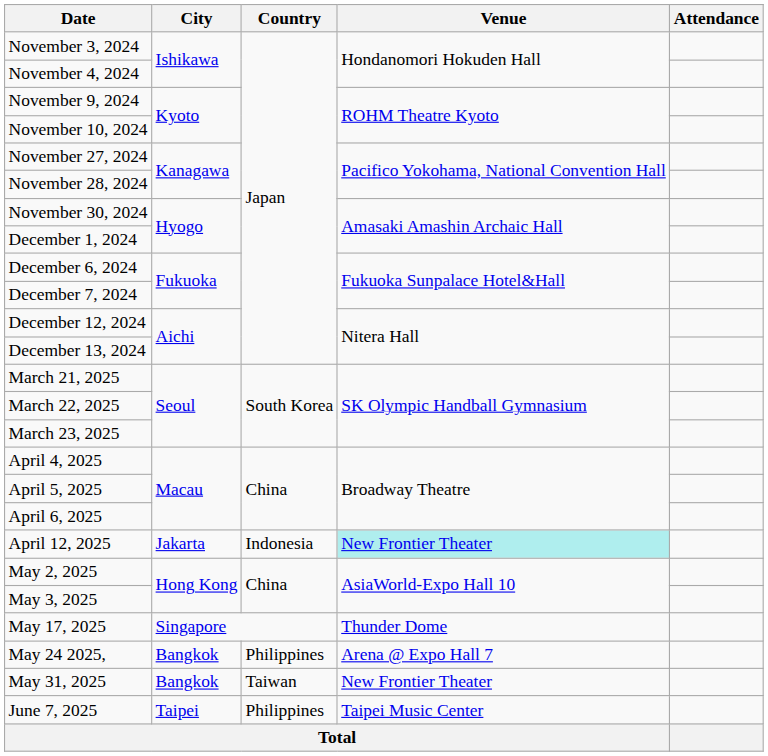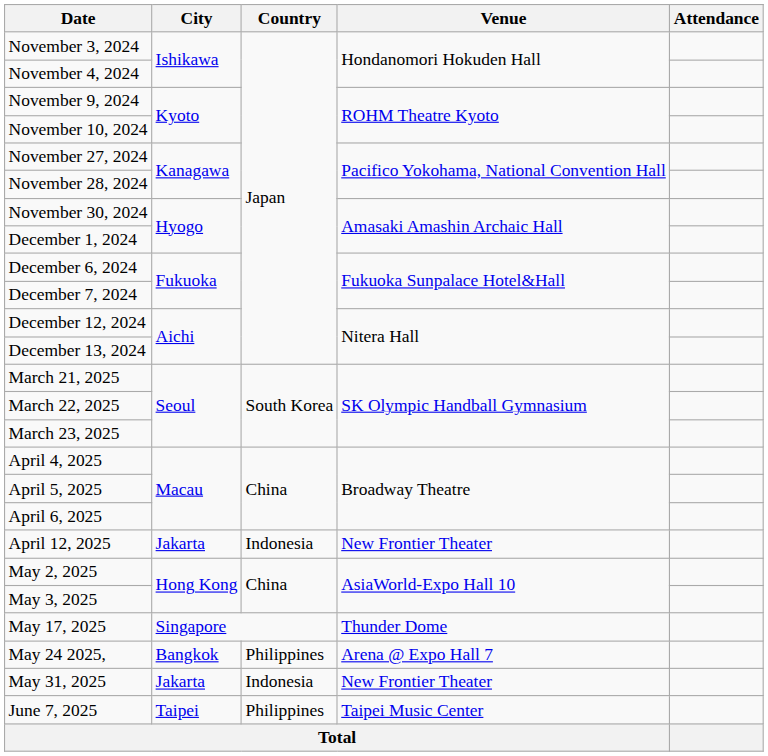 <table class="wikitable">
 <tr>
 <th>Date</th>
 <th>City</th>
 <th>Country</th>
 <th>Venue</th>
 <th>Attendance</th>
 </tr>
 <tr>
 <td>November 3, 2024</td>
 <td rowspan="2"><a href='#'>Ishikawa</a></td>
 <td rowspan="12">Japan</td>
 <td rowspan="2">Hondanomori Hokuden Hall</td>
 <td></td>
 </tr>
 <tr>
 <td>November 4, 2024</td>
 <td></td>
 </tr>
 <tr>
 <td>November 9, 2024</td>
 <td rowspan="2"><a href='#'>Kyoto</a></td>
 <td rowspan="2"><a href='#'>ROHM Theatre Kyoto</a></td>
 <td></td>
 </tr>
 <tr>
 <td>November 10, 2024</td>
 <td></td>
 </tr>
 <tr>
 <td>November 27, 2024</td>
 <td rowspan="2"><a href='#'>Kanagawa</a></td>
 <td rowspan="2"><a href='#'>Pacifico Yokohama, National Convention Hall</a></td>
 <td></td>
 </tr>
 <tr>
 <td>November 28, 2024</td>
 <td></td>
 </tr>
 <tr>
 <td>November 30, 2024</td>
 <td rowspan="2"><a href='#'>Hyogo</a></td>
 <td rowspan="2"><a href='#'>Amasaki Amashin Archaic Hall</a></td>
 <td></td>
 </tr>
 <tr>
 <td>December 1, 2024</td>
 <td></td>
 </tr>
 <tr>
 <td>December 6, 2024</td>
 <td rowspan="2"><a href='#'>Fukuoka</a></td>
 <td rowspan="2"><a href='#'>Fukuoka Sunpalace Hotel&Hall</a></td>
 <td></td>
 </tr>
 <tr>
 <td>December 7, 2024</td>
 <td></td>
 </tr>
 <tr>
 <td>December 12, 2024</td>
 <td rowspan="2"><a href='#'>Aichi</a></td>
 <td rowspan="2">Nitera Hall</td>
 <td></td>
 </tr>
 <tr>
 <td>December 13, 2024</td>
 <td></td>
 </tr>
 <tr>
 <td>March 21, 2025</td>
 <td rowspan="3"><a href='#'>Seoul</a></td>
 <td rowspan="3">South Korea</td>
 <td rowspan="3"><a href='#'>SK Olympic Handball Gymnasium</a></td>
 <td></td>
 </tr>
 <tr>
 <td>March 22, 2025</td>
 <td></td>
 </tr>
 <tr>
 <td>March 23, 2025</td>
 <td></td>
 </tr>
 <tr>
 <td>April 4, 2025</td>
 <td rowspan="3"><a href='#'>Macau</a></td>
 <td rowspan="3">China</td>
 <td rowspan="3">Broadway Theatre</td>
 <td></td>
 </tr>
 <tr>
 <td>April 5, 2025</td>
 <td></td>
 </tr>
 <tr>
 <td>April 6, 2025</td>
 <td></td>
 </tr>
 <tr>
 <td>April 12, 2025</td>
 <td><a href='#'>Jakarta</a></td>
 <td>Indonesia</td>
-<td style="background: paleturquoise;"><a href='#'>New Frontier Theater</a></td>
+<td><a href='#'>New Frontier Theater</a></td>
 <td></td>
 </tr>
 <tr>
 <td>May 2, 2025</td>
 <td rowspan="2"><a href='#'>Hong Kong</a></td>
 <td rowspan="2">China</td>
 <td rowspan="2"><a href='#'>AsiaWorld-Expo Hall 10</a></td>
 <td></td>
 </tr>
 <tr>
 <td>May 3, 2025</td>
 <td></td>
 </tr>
 <tr>
 <td>May 17, 2025</td>
 <td colspan="2"><a href='#'>Singapore</a></td>
 <td><a href='#'>Thunder Dome</a></td>
 <td></td>
 </tr>
 <tr>
 <td>May 24 2025,</td>
 <td><a href='#'>Bangkok</a></td>
 <td>Philippines</td>
 <td><a href='#'>Arena @ Expo Hall 7</a></td>
 <td></td>
 </tr>
 <tr>
 <td>May 31, 2025</td>
-<td><a href='#'>Bangkok</a></td>
-<td>Taiwan</td>
+<td><a href='#'>Jakarta</a></td>
+<td>Indonesia</td>
 <td><a href='#'>New Frontier Theater</a></td>
 <td></td>
 </tr>
 <tr>
 <td>June 7, 2025</td>
 <td><a href='#'>Taipei</a></td>
 <td>Philippines</td>
 <td><a href='#'>Taipei Music Center</a></td>
 <td></td>
 </tr>
 <tr>
 <th colspan="4">Total</th>
 <th></th>
 </tr>
 </table>
